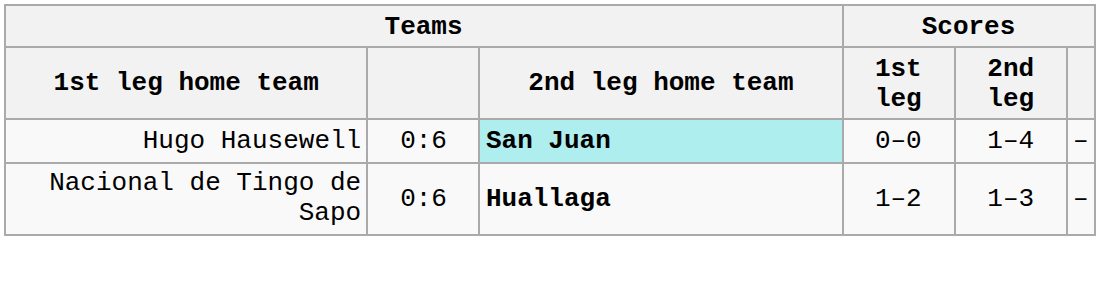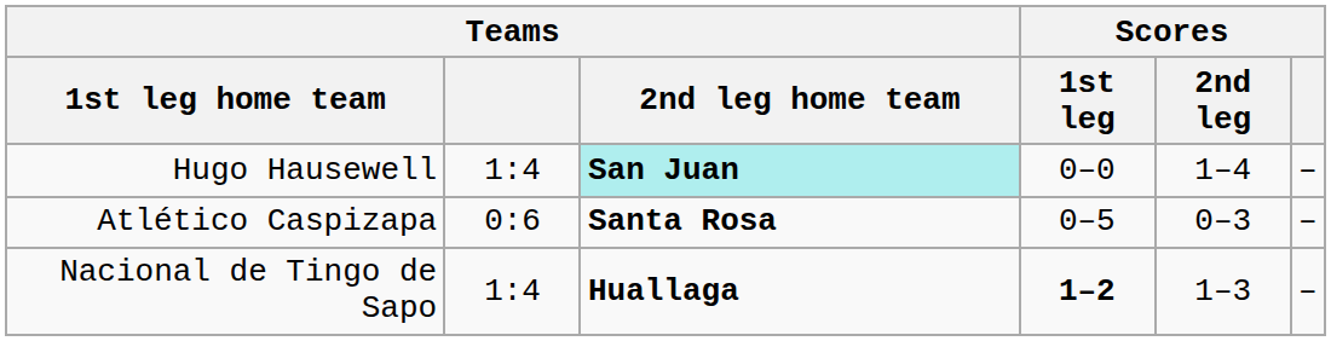 <table class="wikitable" style="text-align: center;">
 <tr>
 <th colspan=3>Teams</th>
 <th colspan=3>Scores</th>
 </tr>
 <tr>
 <th width="175">1st leg home team</th>
 <th width="50"></th>
 <th width="175">2nd leg home team</th>
 <th width="50">1st leg</th>
 <th width="50">2nd leg</th>
 <th></th>
 </tr>
 <tr>
 <td align=right>Hugo Hausewell</td>
-<td>0:6</td>
+<td>1:4</td>
 <td align=left style="background: paleturquoise;"><strong>San Juan</strong></td>
 <td>0–0</td>
 <td>1–4</td>
 <td>–</td>
 </tr>
 <tr>
+<td align=right>Atlético Caspizapa</td>
+<td>0:6</td>
+<td align=left><strong>Santa Rosa</strong></td>
+<td>0–5</td>
+<td>0–3</td>
+<td>–</td>
+</tr>
+<tr>
 <td align=right>Nacional de Tingo de Sapo</td>
-<td>0:6</td>
+<td>1:4</td>
 <td align=left><strong>Huallaga</strong></td>
-<td>1–2</td>
+<td><strong>1–2</strong></td>
 <td>1–3</td>
 <td>–</td>
 </tr>
 <tr>
 </tr>
 </table>
